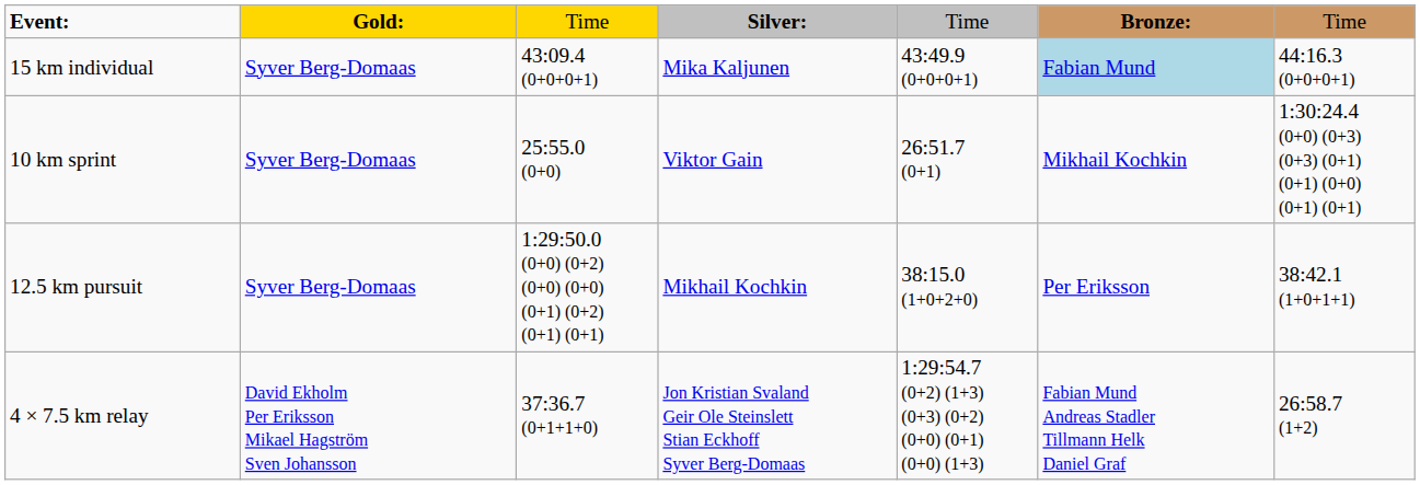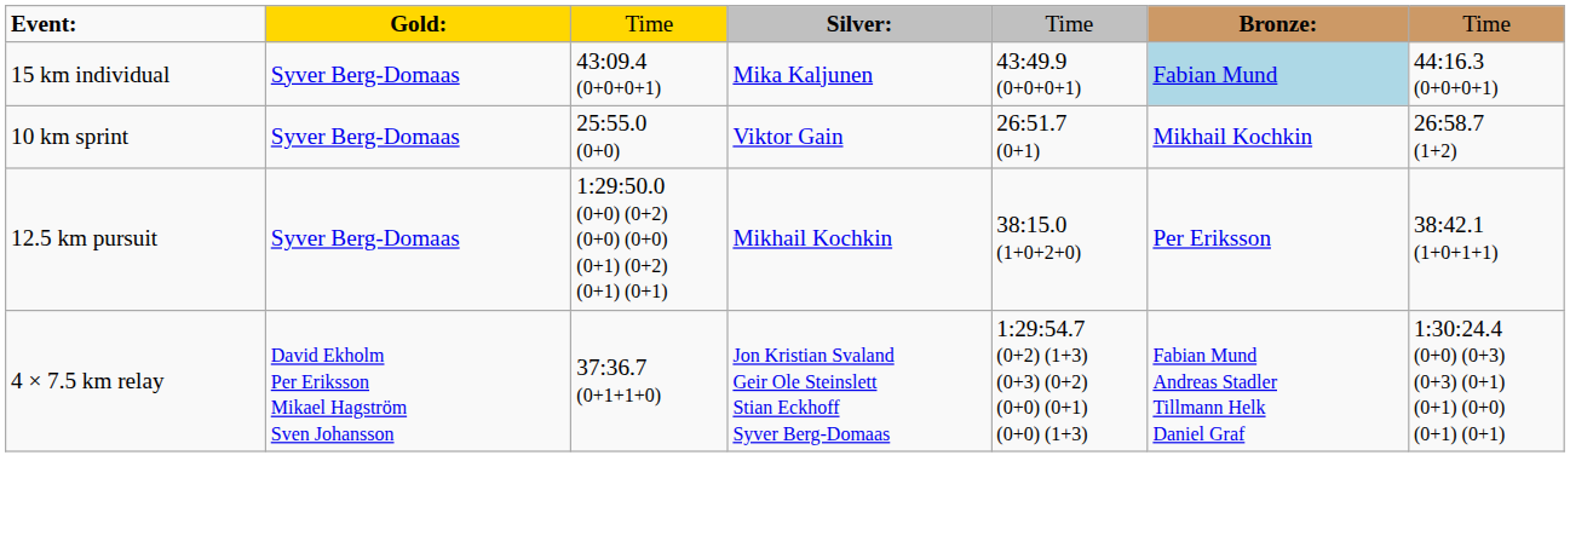 <table class="wikitable" width=85%>
 <tr>
 <td><strong>Event:</strong></td>
 <td style="text-align:center;background-color:gold;"><strong>Gold:</strong></td>
 <td style="text-align:center;background-color:gold;">Time</td>
 <td style="text-align:center;background-color:silver;"><strong>Silver:</strong></td>
 <td style="text-align:center;background-color:silver;">Time</td>
 <td style="text-align:center;background-color:#CC9966;"><strong>Bronze:</strong></td>
 <td style="text-align:center;background-color:#CC9966;">Time</td>
 </tr>
 <tr>
 <td>15 km individual<br><em></em></td>
 <td><a href='#'>Syver Berg-Domaas</a><br><small></small></td>
 <td>43:09.4<br><small>(0+0+0+1)</small></td>
 <td><a href='#'>Mika Kaljunen</a><br><small></small></td>
 <td>43:49.9<br><small>(0+0+0+1)</small></td>
 <td style="background: lightblue;"><a href='#'>Fabian Mund</a><br><small></small></td>
 <td>44:16.3	<br><small>(0+0+0+1)</small></td>
 </tr>
 <tr>
 <td>10 km sprint<br><em></em></td>
 <td><a href='#'>Syver Berg-Domaas</a><br><small></small></td>
 <td>25:55.0 <br><small>(0+0)</small></td>
 <td><a href='#'>Viktor Gain</a><br><small></small></td>
 <td>26:51.7 <br><small>(0+1)</small></td>
 <td><a href='#'>Mikhail Kochkin</a><br><small></small></td>
-<td>1:30:24.4<br><small>(0+0) (0+3)<br>(0+3) (0+1)<br>(0+1) (0+0)<br>(0+1) (0+1)</small></td>
+<td>26:58.7 <br><small>(1+2)</small></td>
 </tr>
 <tr>
 <td>12.5 km pursuit<br><em></em></td>
 <td><a href='#'>Syver Berg-Domaas</a><br><small></small></td>
 <td>1:29:50.0	<br><small>(0+0) (0+2)<br>(0+0) (0+0)<br>(0+1) (0+2)<br>(0+1) (0+1)</small></td>
 <td><a href='#'>Mikhail Kochkin</a><br><small></small></td>
 <td>38:15.0	<br><small>(1+0+2+0)</small></td>
 <td><a href='#'>Per Eriksson</a><br><small></small></td>
 <td>38:42.1<br><small>(1+0+1+1)</small></td>
 </tr>
 <tr>
 <td>4 × 7.5 km relay<br><em></em></td>
 <td>  <br><small><a href='#'>David Ekholm</a> <br> <a href='#'>Per Eriksson</a> <br> <a href='#'>Mikael Hagström</a> <br> <a href='#'>Sven Johansson</a></small></td>
 <td>37:36.7<br><small>(0+1+1+0)</small></td>
 <td> <br><small><a href='#'>Jon Kristian Svaland</a> <br> <a href='#'>Geir Ole Steinslett</a> <br> <a href='#'>Stian Eckhoff</a> <br> <a href='#'>Syver Berg-Domaas</a></small></td>
 <td>1:29:54.7<br><small>(0+2) (1+3)<br>(0+3) (0+2)<br>(0+0) (0+1)<br>(0+0) (1+3)</small></td>
 <td> <br><small><a href='#'>Fabian Mund</a> <br> <a href='#'>Andreas Stadler</a> <br> <a href='#'>Tillmann Helk</a> <br> <a href='#'>Daniel Graf</a></small></td>
-<td>26:58.7 <br><small>(1+2)</small></td>
+<td>1:30:24.4<br><small>(0+0) (0+3)<br>(0+3) (0+1)<br>(0+1) (0+0)<br>(0+1) (0+1)</small></td>
 </tr>
 </table>
